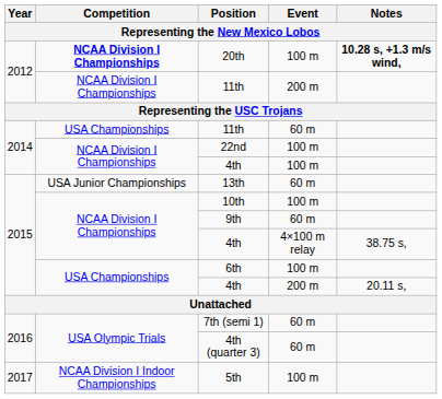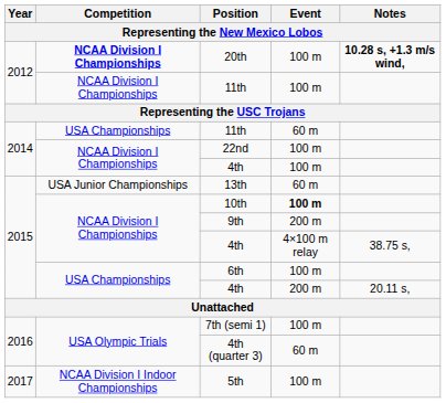 <table class=wikitable style=text-align:center>
 <tr>
 <th>Year</th>
 <th>Competition</th>
 <th>Position</th>
 <th>Event</th>
 <th>Notes</th>
 </tr>
 <tr>
 <th colspan=5>Representing the <a href='#'>New Mexico Lobos</a></th>
 </tr>
 <tr>
 <td rowspan=2>2012</td>
 <td><strong><a href='#'>NCAA Division I Championships</a></strong></td>
 <td>20th</td>
 <td>100 m</td>
 <td><strong>10.28 s, +1.3 m/s wind, </strong></td>
 </tr>
 <tr>
 <td><a href='#'>NCAA Division I Championships</a></td>
 <td>11th</td>
-<td>200 m</td>
+<td>100 m</td>
 <td></td>
 </tr>
 <tr>
 <th colspan=5>Representing the <a href='#'>USC Trojans</a></th>
 </tr>
 <tr>
 <td rowspan=3>2014</td>
 <td><a href='#'>USA Championships</a></td>
 <td>11th</td>
 <td>60 m</td>
 <td></td>
 </tr>
 <tr>
 <td rowspan=2><a href='#'>NCAA Division I Championships</a></td>
 <td>22nd</td>
 <td>100 m</td>
 <td></td>
 </tr>
 <tr>
 <td>4th</td>
 <td>100 m</td>
 <td></td>
 </tr>
 <tr>
 <td rowspan=6>2015</td>
 <td>USA Junior Championships</td>
 <td>13th</td>
 <td>60 m</td>
 <td></td>
 </tr>
 <tr>
 <td rowspan=3><a href='#'>NCAA Division I Championships</a></td>
 <td>10th</td>
-<td>100 m</td>
+<td><strong>100 m</strong></td>
 <td></td>
 </tr>
 <tr>
 <td>9th</td>
-<td>60 m</td>
+<td>200 m</td>
 <td></td>
 </tr>
 <tr>
 <td>4th</td>
 <td>4×100 m relay</td>
 <td>38.75 s, </td>
 </tr>
 <tr>
 <td rowspan=2><a href='#'>USA Championships</a></td>
 <td>6th</td>
 <td>100 m</td>
 <td></td>
 </tr>
 <tr>
 <td>4th</td>
 <td>200 m</td>
 <td>20.11 s,  </td>
 </tr>
 <tr>
 <th colspan=5>Unattached</th>
 </tr>
 <tr>
 <td rowspan=2>2016</td>
 <td rowspan=2><a href='#'>USA Olympic Trials</a></td>
 <td>7th (semi 1)</td>
-<td>60 m</td>
+<td>100 m</td>
 <td></td>
 </tr>
 <tr>
 <td>4th (quarter 3)</td>
 <td>60 m</td>
 <td></td>
 </tr>
 <tr>
 <td>2017</td>
 <td><a href='#'>NCAA Division I Indoor Championships</a></td>
 <td>5th</td>
 <td>100 m</td>
 <td></td>
 </tr>
 </table>
